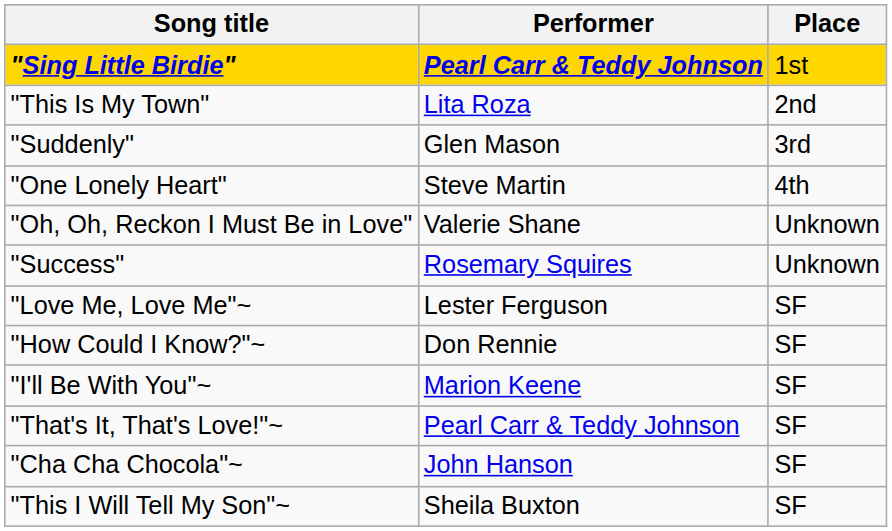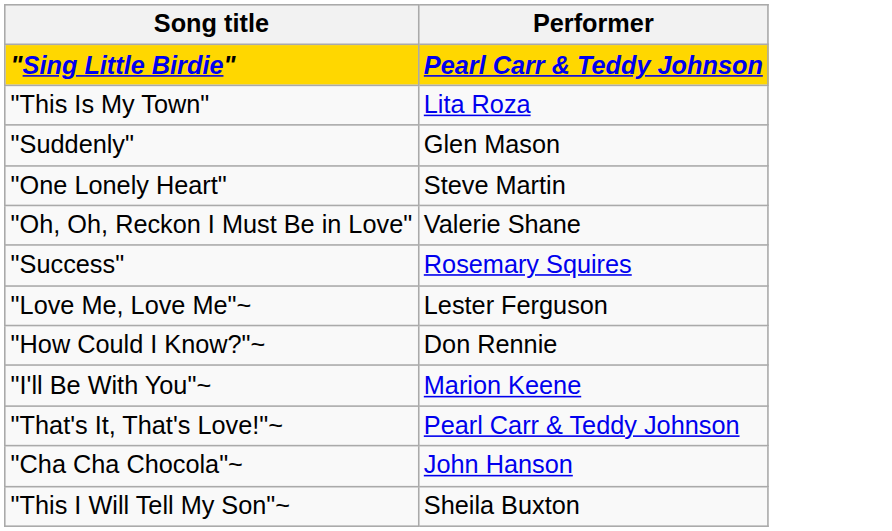 <table class="sortable wikitable">
 <tr>
 <th>Song title</th>
 <th>Performer</th>
-<th>Place</th>
 </tr>
 <tr style="background:gold;">
 <td><strong><em>"<a href='#'>Sing Little Birdie</a>"</em></strong></td>
 <td><strong><em><a href='#'>Pearl Carr & Teddy Johnson</a></em></strong></td>
-<td>1st</td>
 </tr>
 <tr>
 <td>"This Is My Town"</td>
 <td><a href='#'>Lita Roza</a></td>
-<td>2nd</td>
 </tr>
 <tr>
 <td>"Suddenly"</td>
 <td>Glen Mason</td>
-<td>3rd</td>
 </tr>
 <tr>
 <td>"One Lonely Heart"</td>
 <td>Steve Martin</td>
-<td>4th</td>
 </tr>
 <tr>
 <td>"Oh, Oh, Reckon I Must Be in Love"</td>
 <td>Valerie Shane</td>
-<td>Unknown</td>
 </tr>
 <tr>
 <td>"Success"</td>
 <td><a href='#'>Rosemary Squires</a></td>
-<td>Unknown</td>
 </tr>
 <tr>
 <td>"Love Me, Love Me"~</td>
 <td>Lester Ferguson</td>
-<td>SF</td>
 </tr>
 <tr>
 <td>"How Could I Know?"~</td>
 <td>Don Rennie</td>
-<td>SF</td>
 </tr>
 <tr>
 <td>"I'll Be With You"~</td>
 <td><a href='#'>Marion Keene</a></td>
-<td>SF</td>
 </tr>
 <tr>
 <td>"That's It, That's Love!"~</td>
 <td><a href='#'>Pearl Carr & Teddy Johnson</a></td>
-<td>SF</td>
 </tr>
 <tr>
 <td>"Cha Cha Chocola"~</td>
 <td><a href='#'>John Hanson</a></td>
-<td>SF</td>
 </tr>
 <tr>
 <td>"This I Will Tell My Son"~</td>
 <td>Sheila Buxton</td>
-<td>SF</td>
 </tr>
 </table>
